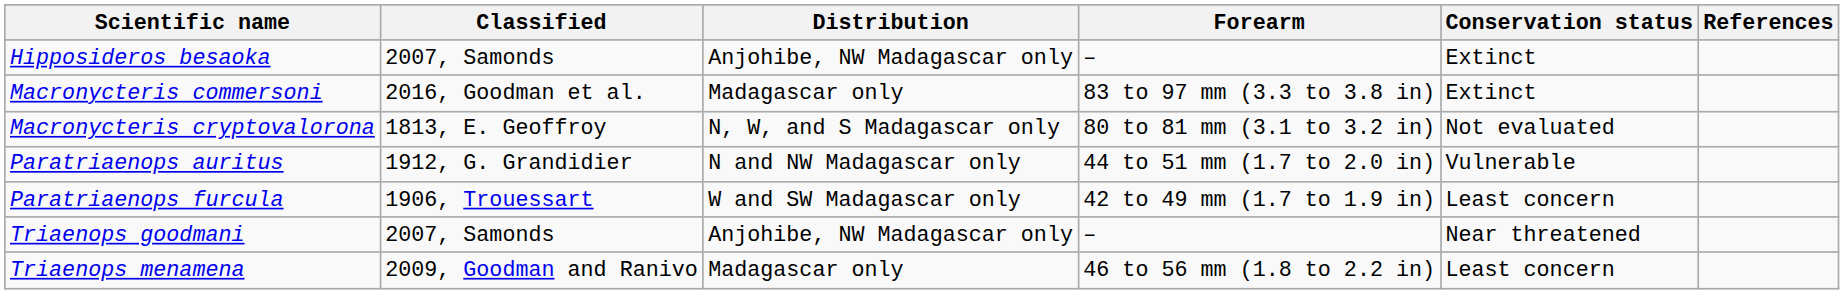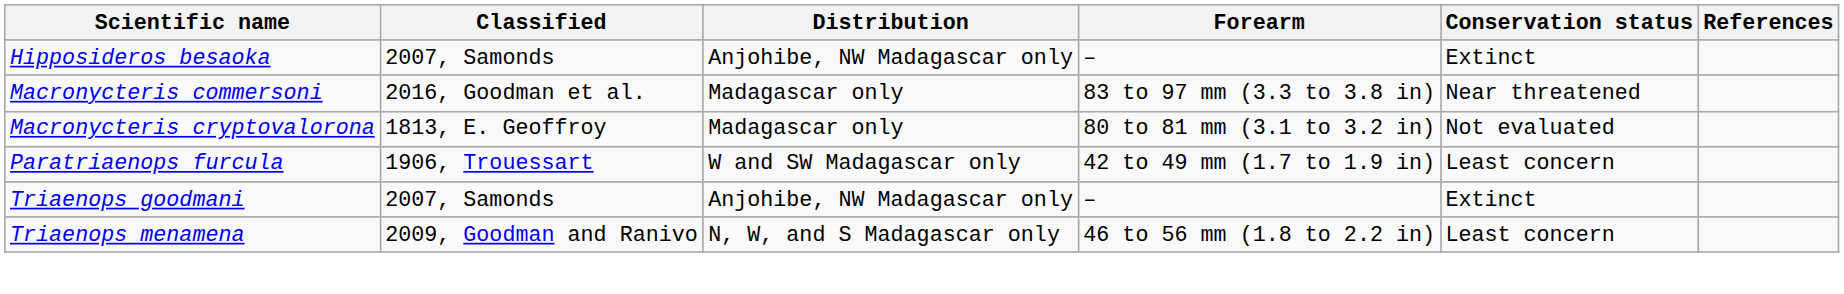 <table class="wikitable sortable">
 <tr>
 <th>Scientific name</th>
 <th>Classified</th>
 <th>Distribution</th>
 <th>Forearm</th>
 <th>Conservation status</th>
 <th class="unsortable">References</th>
 </tr>
 <tr>
 <td><em><a href='#'>Hipposideros besaoka</a></em></td>
 <td>2007, Samonds</td>
 <td>Anjohibe, NW Madagascar only</td>
 <td>–</td>
 <td>Extinct</td>
 <td></td>
 </tr>
 <tr>
 <td><em><a href='#'>Macronycteris commersoni</a></em></td>
 <td>2016, Goodman et al.</td>
 <td>Madagascar only</td>
 <td>83 to 97 mm (3.3 to 3.8 in)</td>
-<td>Extinct</td>
+<td>Near threatened</td>
 <td></td>
 </tr>
 <tr>
 <td><em><a href='#'>Macronycteris cryptovalorona</a></em></td>
 <td>1813, E. Geoffroy</td>
-<td>N, W, and S Madagascar only</td>
+<td>Madagascar only</td>
 <td>80 to 81 mm (3.1 to 3.2 in)</td>
 <td>Not evaluated</td>
-<td></td>
-</tr>
-<tr>
-<td><em><a href='#'>Paratriaenops auritus</a></em></td>
-<td>1912, G. Grandidier</td>
-<td>N and NW Madagascar only</td>
-<td>44 to 51 mm (1.7 to 2.0 in)</td>
-<td>Vulnerable</td>
 <td></td>
 </tr>
 <tr>
 <td><em><a href='#'>Paratriaenops furcula</a></em></td>
 <td>1906, <a href='#'>Trouessart</a></td>
 <td>W and SW Madagascar only</td>
 <td>42 to 49 mm (1.7 to 1.9 in)</td>
 <td>Least concern</td>
 <td></td>
 </tr>
 <tr>
 <td><em><a href='#'>Triaenops goodmani</a></em></td>
 <td>2007, Samonds</td>
 <td>Anjohibe, NW Madagascar only</td>
 <td>–</td>
-<td>Near threatened</td>
+<td>Extinct</td>
 <td></td>
 </tr>
 <tr>
 <td><em><a href='#'>Triaenops menamena</a></em></td>
 <td>2009, <a href='#'>Goodman</a> and Ranivo</td>
-<td>Madagascar only</td>
+<td>N, W, and S Madagascar only</td>
 <td>46 to 56 mm (1.8 to 2.2 in)</td>
 <td>Least concern</td>
 <td></td>
 </tr>
 </table>
